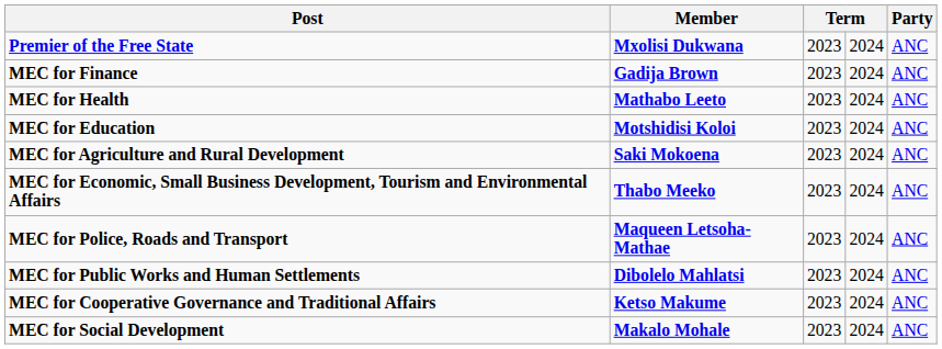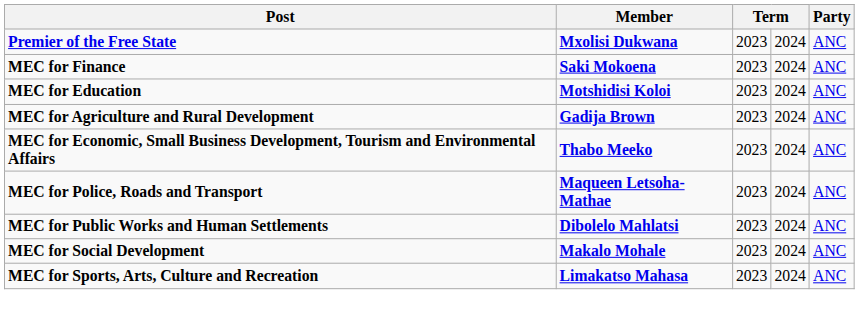 <table class="wikitable">
 <tr>
 <th>Post</th>
 <th>Member</th>
 <th colspan="2">Term</th>
 <th>Party</th>
 </tr>
 <tr>
 <td><strong><a href='#'>Premier of the Free State</a></strong></td>
 <td><strong><a href='#'>Mxolisi Dukwana</a></strong></td>
 <td>2023</td>
 <td>2024</td>
 <td><a href='#'>ANC</a></td>
 </tr>
 <tr>
 <td><strong>MEC for Finance</strong></td>
-<td><strong><a href='#'>Gadija Brown</a></strong></td>
-<td>2023</td>
-<td>2024</td>
-<td><a href='#'>ANC</a></td>
-</tr>
-<tr>
-<td><strong>MEC for Health</strong></td>
-<td><strong><a href='#'>Mathabo Leeto</a></strong></td>
+<td><strong><a href='#'>Saki Mokoena</a></strong></td>
 <td>2023</td>
 <td>2024</td>
 <td><a href='#'>ANC</a></td>
 </tr>
 <tr>
 <td><strong>MEC for Education</strong></td>
 <td><strong><a href='#'>Motshidisi Koloi</a></strong></td>
 <td>2023</td>
 <td>2024</td>
 <td><a href='#'>ANC</a></td>
 </tr>
 <tr>
 <td><strong>MEC for Agriculture and Rural Development</strong></td>
-<td><strong><a href='#'>Saki Mokoena</a></strong></td>
+<td><strong><a href='#'>Gadija Brown</a></strong></td>
 <td>2023</td>
 <td>2024</td>
 <td><a href='#'>ANC</a></td>
 </tr>
 <tr>
 <td><strong>MEC for Economic, Small Business Development, Tourism and Environmental Affairs</strong></td>
 <td><strong><a href='#'>Thabo Meeko</a></strong></td>
 <td>2023</td>
 <td>2024</td>
 <td><a href='#'>ANC</a></td>
 </tr>
 <tr>
 <td><strong>MEC for Police, Roads and Transport</strong></td>
 <td><strong><a href='#'>Maqueen Letsoha-Mathae</a></strong></td>
 <td>2023</td>
 <td>2024</td>
 <td><a href='#'>ANC</a></td>
 </tr>
 <tr>
 <td><strong>MEC for Public Works and Human Settlements</strong></td>
 <td><strong><a href='#'>Dibolelo Mahlatsi</a></strong></td>
 <td>2023</td>
 <td>2024</td>
 <td><a href='#'>ANC</a></td>
 </tr>
 <tr>
-<td><strong>MEC for Cooperative Governance and Traditional Affairs</strong></td>
-<td><strong><a href='#'>Ketso Makume</a></strong></td>
-<td>2023</td>
-<td>2024</td>
-<td><a href='#'>ANC</a></td>
-</tr>
-<tr>
 <td><strong>MEC for Social Development</strong></td>
 <td><strong><a href='#'>Makalo Mohale</a></strong></td>
 <td>2023</td>
 <td>2024</td>
 <td><a href='#'>ANC</a></td>
 </tr>
+<tr>
+<td><strong>MEC for Sports, Arts, Culture and Recreation</strong></td>
+<td><strong><a href='#'>Limakatso Mahasa</a></strong></td>
+<td>2023</td>
+<td>2024</td>
+<td><a href='#'>ANC</a></td>
+</tr>
 </table>
